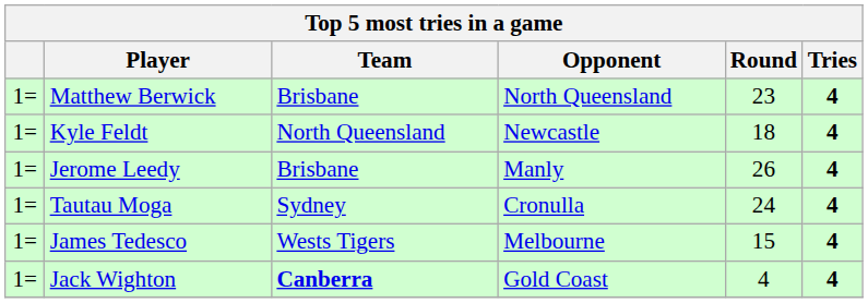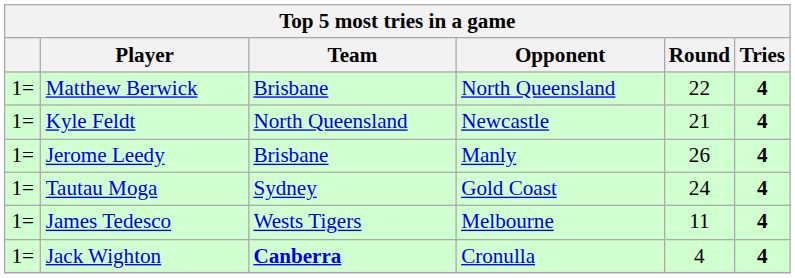 <table class="wikitable" style="text-align:center;">
 <tr>
 <th colspan=7>Top 5 most tries in a game</th>
 </tr>
 <tr>
 <th width=20 abbr="Position"></th>
 <th width=150>Player</th>
 <th width=150>Team</th>
 <th width=150>Opponent</th>
 <th width=20>Round</th>
 <th width=20>Tries</th>
 </tr>
 <tr bgcolor="#d0ffd0">
 <td>1=</td>
 <td style="text-align:left;"><a href='#'>Matthew Berwick</a></td>
 <td style="text-align:left;"> <a href='#'>Brisbane</a></td>
 <td style="text-align:left;"> <a href='#'>North Queensland</a></td>
-<td>23</td>
+<td>22</td>
 <td><strong>4</strong></td>
 </tr>
 <tr bgcolor="#d0ffd0">
 <td>1=</td>
 <td style="text-align:left;"><a href='#'>Kyle Feldt</a></td>
 <td style="text-align:left;"> <a href='#'>North Queensland</a></td>
 <td style="text-align:left;"> <a href='#'>Newcastle</a></td>
-<td>18</td>
+<td>21</td>
 <td><strong>4</strong></td>
 </tr>
 <tr bgcolor="#d0ffd0">
 <td>1=</td>
 <td style="text-align:left;"><a href='#'>Jerome Leedy</a></td>
 <td style="text-align:left;"> <a href='#'>Brisbane</a></td>
 <td style="text-align:left;"> <a href='#'>Manly</a></td>
 <td>26</td>
 <td><strong>4</strong></td>
 </tr>
 <tr bgcolor="#d0ffd0">
 <td>1=</td>
 <td style="text-align:left;"><a href='#'>Tautau Moga</a></td>
 <td style="text-align:left;"> <a href='#'>Sydney</a></td>
-<td style="text-align:left;"> <a href='#'>Cronulla</a></td>
+<td style="text-align:left;"> <a href='#'>Gold Coast</a></td>
 <td>24</td>
 <td><strong>4</strong></td>
 </tr>
 <tr bgcolor="#d0ffd0">
 <td>1=</td>
 <td style="text-align:left;"><a href='#'>James Tedesco</a></td>
 <td style="text-align:left;"> <a href='#'>Wests Tigers</a></td>
 <td style="text-align:left;"> <a href='#'>Melbourne</a></td>
-<td>15</td>
+<td>11</td>
 <td><strong>4</strong></td>
 </tr>
 <tr bgcolor="#d0ffd0">
 <td>1=</td>
 <td style="text-align:left;"><a href='#'>Jack Wighton</a></td>
 <td style="text-align:left;"><strong> <a href='#'>Canberra</a></strong></td>
-<td style="text-align:left;"> <a href='#'>Gold Coast</a></td>
+<td style="text-align:left;"> <a href='#'>Cronulla</a></td>
 <td>4</td>
 <td><strong>4</strong></td>
 </tr>
 <tr>
 </tr>
 </table>
